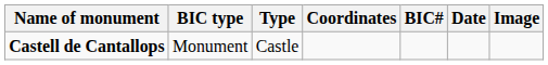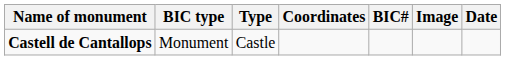 <table class="wikitable">
 <tr>
 <th>Name of monument</th>
 <th>BIC type</th>
 <th>Type</th>
 <th>Coordinates</th>
 <th>BIC#</th>
+<th>Image</th>
 <th>Date</th>
-<th>Image</th>
 </tr>
 <tr>
 <td><strong>Castell de Cantallops</strong></td>
 <td>Monument</td>
 <td>Castle</td>
 <td></td>
 <td></td>
 <td></td>
 <td></td>
 </tr>
 </table>
